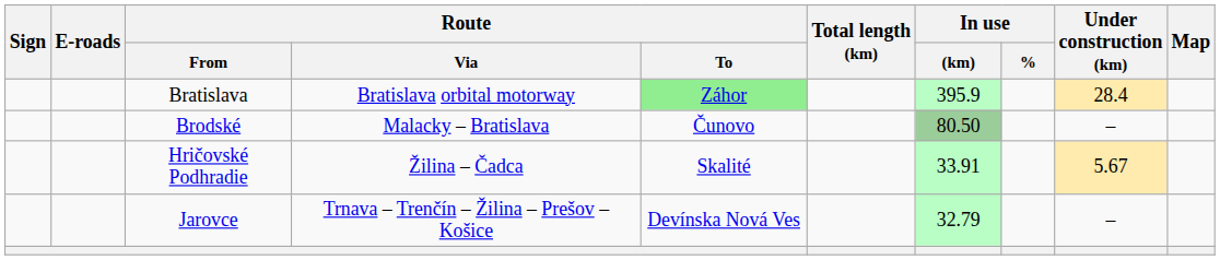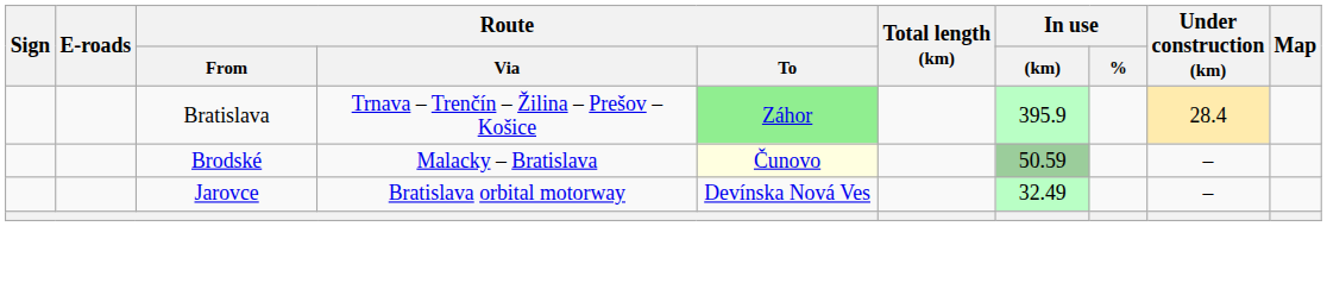 <table class="wikitable" style="text-align: center">
 <tr>
 <th rowspan="2">Sign</th>
 <th rowspan="2">E-roads</th>
 <th colspan="3">Route</th>
 <th rowspan="2">Total length<br><small>(km)</small></th>
 <th colspan="2">In use</th>
 <th rowspan="2">Under<br>construction<br><small>(km)</small></th>
 <th rowspan="2">Map</th>
 </tr>
 <tr>
 <th style="width: 130px"><small>From</small></th>
 <th style="width: 280px"><small>Via</small></th>
 <th style="width: 130px"><small>To</small></th>
 <th style="width: 64px"><small>(km)</small></th>
 <th style="width: 36px"><small>%</small></th>
 </tr>
 <tr>
 <td></td>
 <td> <br> </td>
 <td>Bratislava<br> </td>
-<td><a href='#'>Bratislava</a> <a href='#'>orbital motorway</a></td>
+<td><a href='#'>Trnava</a> – <a href='#'>Trenčín</a> – <a href='#'>Žilina</a> – <a href='#'>Prešov</a> – <a href='#'>Košice</a></td>
 <td style="background: lightgreen;"><a href='#'>Záhor</a><br>  </td>
 <td></td>
 <td bgcolor="#B9FFC5">395.9</td>
 <td></td>
 <td bgcolor="#FFEBAD">28.4</td>
 <td></td>
 </tr>
 <tr>
 <td></td>
 <td> <br></td>
 <td><a href='#'>Brodské</a><br>  </td>
 <td><a href='#'>Malacky</a> – <a href='#'>Bratislava</a></td>
-<td><a href='#'>Čunovo</a><br>  </td>
+<td style="background: lightyellow;"><a href='#'>Čunovo</a><br>  </td>
 <td></td>
-<td bgcolor="#9BCD9B">80.50</td>
+<td bgcolor="#9BCD9B">50.59</td>
 <td></td>
 <td>–</td>
 <td></td>
 </tr>
 <tr>
 <td></td>
 <td></td>
-<td><a href='#'>Hričovské Podhradie</a><br> </td>
-<td><a href='#'>Žilina</a> – <a href='#'>Čadca</a></td>
-<td><a href='#'>Skalité</a><br>  </td>
-<td></td>
-<td bgcolor="#B9FFC5">33.91</td>
-<td></td>
-<td bgcolor="#FFEBAD">5.67</td>
-<td></td>
-</tr>
-<tr>
-<td></td>
-<td></td>
 <td><a href='#'>Jarovce</a><br>  </td>
-<td><a href='#'>Trnava</a> – <a href='#'>Trenčín</a> – <a href='#'>Žilina</a> – <a href='#'>Prešov</a> – <a href='#'>Košice</a></td>
+<td><a href='#'>Bratislava</a> <a href='#'>orbital motorway</a></td>
 <td><a href='#'>Devínska Nová Ves</a><br>  </td>
 <td></td>
-<td bgcolor="#B9FFC5">32.79</td>
+<td bgcolor="#B9FFC5">32.49</td>
 <td></td>
 <td>–</td>
 <td></td>
 </tr>
 <tr>
 <th colspan="5"></th>
 <th></th>
 <th></th>
 <th></th>
 <th></th>
 <th></th>
 </tr>
 </table>
